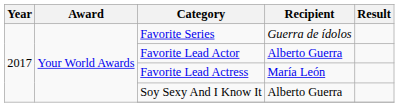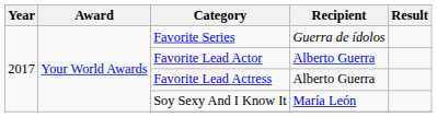 <table class="wikitable plainrowheaders">
 <tr>
 <th scope="col">Year</th>
 <th scope="col">Award</th>
 <th scope="col">Category</th>
 <th scope="col">Recipient</th>
 <th scope="col">Result</th>
 </tr>
 <tr>
 <td rowspan="8">2017</td>
 <td rowspan="8"><a href='#'>Your World Awards</a></td>
 <td><a href='#'>Favorite Series</a></td>
 <td><em>Guerra de ídolos</em></td>
 <td></td>
 </tr>
 <tr>
 <td><a href='#'>Favorite Lead Actor</a></td>
 <td><a href='#'>Alberto Guerra</a></td>
 <td></td>
 </tr>
 <tr>
 <td><a href='#'>Favorite Lead Actress</a></td>
-<td><a href='#'>María León</a></td>
+<td>Alberto Guerra</td>
 <td></td>
 </tr>
 <tr>
 <td>Soy Sexy And I Know It</td>
-<td>Alberto Guerra</td>
+<td><a href='#'>María León</a></td>
 <td></td>
 </tr>
 <tr>
 </tr>
 </table>
